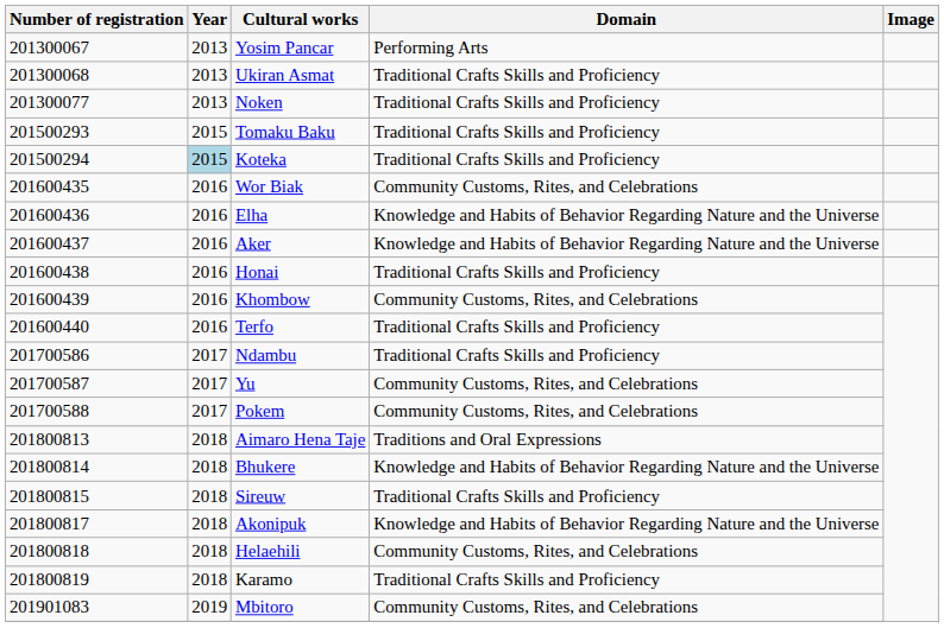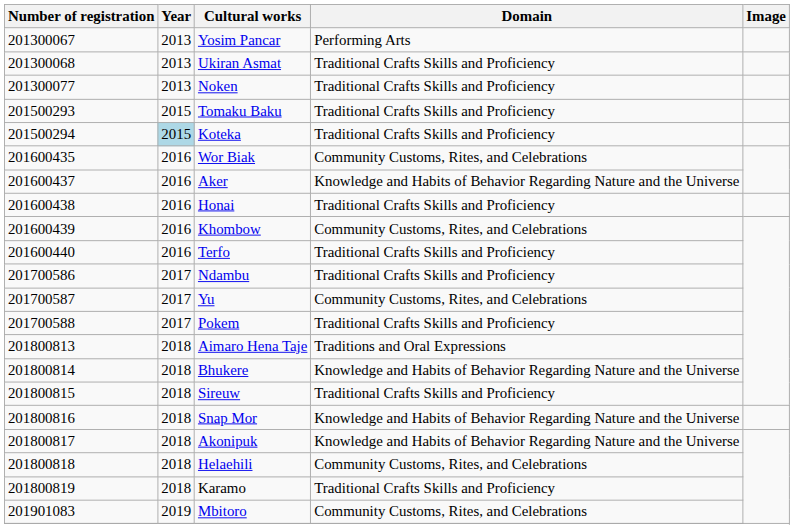 <table class = "wikitable sortable">
 <tr>
 <th>Number of registration</th>
 <th>Year</th>
 <th>Cultural works</th>
 <th>Domain</th>
 <th>Image</th>
 </tr>
 <tr>
 <td>201300067</td>
 <td>2013</td>
 <td><a href='#'>Yosim Pancar</a></td>
 <td>Performing Arts</td>
 <td></td>
 </tr>
 <tr>
 <td>201300068</td>
 <td>2013</td>
 <td><a href='#'>Ukiran Asmat</a></td>
 <td>Traditional Crafts Skills and Proficiency</td>
 <td></td>
 </tr>
 <tr>
 <td>201300077</td>
 <td>2013</td>
 <td><a href='#'>Noken</a></td>
 <td>Traditional Crafts Skills and Proficiency</td>
 <td></td>
 </tr>
 <tr>
 <td>201500293</td>
 <td>2015</td>
 <td><a href='#'>Tomaku Baku</a></td>
 <td>Traditional Crafts Skills and Proficiency</td>
 </tr>
 <tr>
 <td>201500294</td>
 <td style="background: lightblue;">2015</td>
 <td><a href='#'>Koteka</a></td>
 <td>Traditional Crafts Skills and Proficiency</td>
 <td></td>
 </tr>
 <tr>
 <td>201600435</td>
 <td>2016</td>
 <td><a href='#'>Wor Biak</a></td>
 <td>Community Customs, Rites, and Celebrations</td>
 </tr>
 <tr>
-<td>201600436</td>
-<td>2016</td>
-<td><a href='#'>Elha</a></td>
-<td>Knowledge and Habits of Behavior Regarding Nature and the Universe</td>
-<td></td>
-</tr>
-<tr>
 <td>201600437</td>
 <td>2016</td>
 <td><a href='#'>Aker</a></td>
 <td>Knowledge and Habits of Behavior Regarding Nature and the Universe</td>
 </tr>
 <tr>
 <td>201600438</td>
 <td>2016</td>
 <td><a href='#'>Honai</a></td>
 <td>Traditional Crafts Skills and Proficiency</td>
 <td></td>
 </tr>
 <tr>
 <td>201600439</td>
 <td>2016</td>
 <td><a href='#'>Khombow</a></td>
 <td>Community Customs, Rites, and Celebrations</td>
 </tr>
 <tr>
 <td>201600440</td>
 <td>2016</td>
 <td><a href='#'>Terfo</a></td>
 <td>Traditional Crafts Skills and Proficiency</td>
 </tr>
 <tr>
 <td>201700586</td>
 <td>2017</td>
 <td><a href='#'>Ndambu</a></td>
 <td>Traditional Crafts Skills and Proficiency</td>
 </tr>
 <tr>
 <td>201700587</td>
 <td>2017</td>
 <td><a href='#'>Yu</a></td>
 <td>Community Customs, Rites, and Celebrations</td>
 </tr>
 <tr>
 <td>201700588</td>
 <td>2017</td>
 <td><a href='#'>Pokem</a></td>
-<td>Community Customs, Rites, and Celebrations</td>
+<td>Traditional Crafts Skills and Proficiency</td>
 </tr>
 <tr>
 <td>201800813</td>
 <td>2018</td>
 <td><a href='#'>Aimaro Hena Taje</a></td>
 <td>Traditions and Oral Expressions</td>
 </tr>
 <tr>
 <td>201800814</td>
 <td>2018</td>
 <td><a href='#'>Bhukere</a></td>
 <td>Knowledge and Habits of Behavior Regarding Nature and the Universe</td>
 </tr>
 <tr>
 <td>201800815</td>
 <td>2018</td>
 <td><a href='#'>Sireuw</a></td>
 <td>Traditional Crafts Skills and Proficiency</td>
+</tr>
+<tr>
+<td>201800816</td>
+<td>2018</td>
+<td><a href='#'>Snap Mor</a></td>
+<td>Knowledge and Habits of Behavior Regarding Nature and the Universe</td>
+<td></td>
 </tr>
 <tr>
 <td>201800817</td>
 <td>2018</td>
 <td><a href='#'>Akonipuk</a></td>
 <td>Knowledge and Habits of Behavior Regarding Nature and the Universe</td>
 </tr>
 <tr>
 <td>201800818</td>
 <td>2018</td>
 <td><a href='#'>Helaehili</a></td>
 <td>Community Customs, Rites, and Celebrations</td>
 </tr>
 <tr>
 <td>201800819</td>
 <td>2018</td>
 <td>Karamo</td>
 <td>Traditional Crafts Skills and Proficiency</td>
 </tr>
 <tr>
 <td>201901083</td>
 <td>2019</td>
 <td><a href='#'>Mbitoro</a></td>
 <td>Community Customs, Rites, and Celebrations</td>
 </tr>
 <tr>
 </tr>
 </table>
